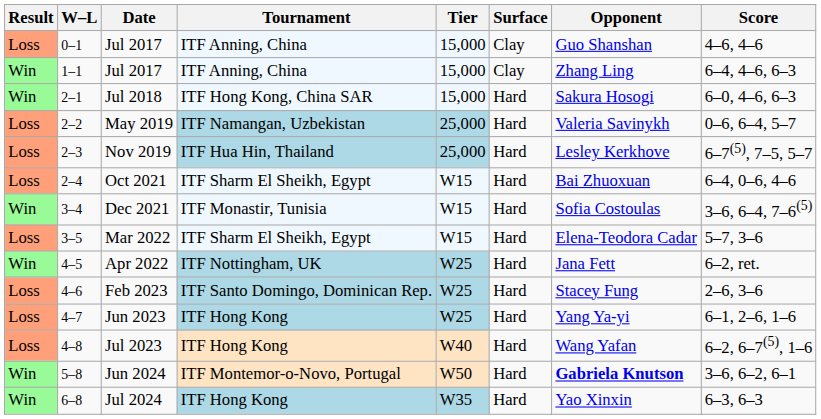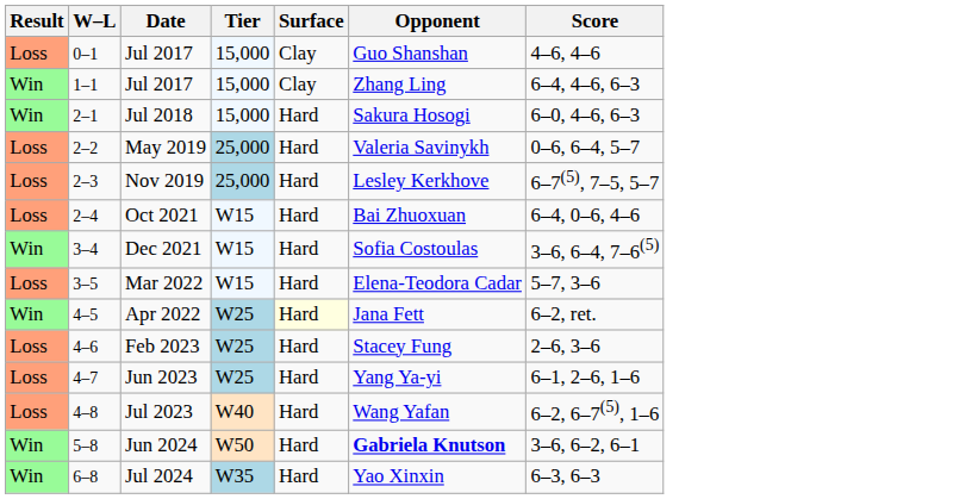 <table class="sortable wikitable">
 <tr>
 <th>Result</th>
 <th class="unsortable">W–L</th>
 <th>Date</th>
-<th>Tournament</th>
 <th>Tier</th>
 <th>Surface</th>
 <th>Opponent</th>
 <th class="unsortable">Score</th>
 </tr>
 <tr>
 <td bgcolor="FFA07A">Loss</td>
 <td><small>0–1</small></td>
 <td>Jul 2017</td>
-<td style="background:#f0f8ff;">ITF Anning, China</td>
 <td style="background:#f0f8ff;">15,000</td>
 <td>Clay</td>
 <td> <a href='#'>Guo Shanshan</a></td>
 <td>4–6, 4–6</td>
 </tr>
 <tr>
 <td style="background:#98fb98;">Win</td>
 <td><small>1–1</small></td>
 <td>Jul 2017</td>
-<td style="background:#f0f8ff;">ITF Anning, China</td>
 <td style="background:#f0f8ff;">15,000</td>
 <td>Clay</td>
 <td> <a href='#'>Zhang Ling</a></td>
 <td>6–4, 4–6, 6–3</td>
 </tr>
 <tr>
 <td style="background:#98fb98;">Win</td>
 <td><small>2–1</small></td>
 <td>Jul 2018</td>
-<td style="background:#f0f8ff;">ITF Hong Kong, China SAR</td>
 <td style="background:#f0f8ff;">15,000</td>
 <td>Hard</td>
 <td> <a href='#'>Sakura Hosogi</a></td>
 <td>6–0, 4–6, 6–3</td>
 </tr>
 <tr>
 <td bgcolor="FFA07A">Loss</td>
 <td><small>2–2</small></td>
 <td>May 2019</td>
-<td style="background:lightblue;">ITF Namangan, Uzbekistan</td>
 <td style="background:lightblue;">25,000</td>
 <td>Hard</td>
 <td> <a href='#'>Valeria Savinykh</a></td>
 <td>0–6, 6–4, 5–7</td>
 </tr>
 <tr>
 <td bgcolor="FFA07A">Loss</td>
 <td><small>2–3</small></td>
 <td>Nov 2019</td>
-<td style="background:lightblue;">ITF Hua Hin, Thailand</td>
 <td style="background:lightblue;">25,000</td>
 <td>Hard</td>
 <td> <a href='#'>Lesley Kerkhove</a></td>
 <td>6–7<sup>(5)</sup>, 7–5, 5–7</td>
 </tr>
 <tr>
 <td bgcolor="FFA07A">Loss</td>
 <td><small>2–4</small></td>
 <td>Oct 2021</td>
-<td style="background:#f0f8ff;">ITF Sharm El Sheikh, Egypt</td>
 <td style="background:#f0f8ff;">W15</td>
 <td>Hard</td>
 <td> <a href='#'>Bai Zhuoxuan</a></td>
 <td>6–4, 0–6, 4–6</td>
 </tr>
 <tr>
 <td style="background:#98fb98;">Win</td>
 <td><small>3–4</small></td>
 <td>Dec 2021</td>
-<td style="background:#f0f8ff;">ITF Monastir, Tunisia</td>
 <td style="background:#f0f8ff;">W15</td>
 <td>Hard</td>
 <td> <a href='#'>Sofia Costoulas</a></td>
 <td>3–6, 6–4, 7–6<sup>(5)</sup></td>
 </tr>
 <tr>
 <td bgcolor="FFA07A">Loss</td>
 <td><small>3–5</small></td>
 <td>Mar 2022</td>
-<td style="background:#f0f8ff;">ITF Sharm El Sheikh, Egypt</td>
 <td style="background:#f0f8ff;">W15</td>
 <td>Hard</td>
 <td> <a href='#'>Elena-Teodora Cadar</a></td>
 <td>5–7, 3–6</td>
 </tr>
 <tr>
 <td style="background:#98fb98;">Win</td>
 <td><small>4–5</small></td>
 <td>Apr 2022</td>
-<td style="background:lightblue;">ITF Nottingham, UK</td>
 <td style="background:lightblue;">W25</td>
-<td>Hard</td>
+<td style="background: lightyellow;">Hard</td>
 <td> <a href='#'>Jana Fett</a></td>
 <td>6–2, ret.</td>
 </tr>
 <tr>
 <td bgcolor="FFA07A">Loss</td>
 <td><small>4–6</small></td>
 <td>Feb 2023</td>
-<td style="background:lightblue;">ITF Santo Domingo, Dominican Rep.</td>
 <td style="background:lightblue;">W25</td>
 <td>Hard</td>
 <td> <a href='#'>Stacey Fung</a></td>
 <td>2–6, 3–6</td>
 </tr>
 <tr>
 <td bgcolor="FFA07A">Loss</td>
 <td><small>4–7</small></td>
 <td>Jun 2023</td>
-<td style="background:lightblue;">ITF Hong Kong</td>
 <td style="background:lightblue;">W25</td>
 <td>Hard</td>
 <td> <a href='#'>Yang Ya-yi</a></td>
 <td>6–1, 2–6, 1–6</td>
 </tr>
 <tr>
 <td bgcolor="FFA07A">Loss</td>
 <td><small>4–8</small></td>
 <td>Jul 2023</td>
-<td style="background:#ffe4c4;">ITF Hong Kong</td>
 <td style="background:#ffe4c4;">W40</td>
 <td>Hard</td>
 <td> <a href='#'>Wang Yafan</a></td>
 <td>6–2, 6–7<sup>(5)</sup>, 1–6</td>
 </tr>
 <tr>
 <td style="background:#98fb98;">Win</td>
 <td><small>5–8</small></td>
 <td>Jun 2024</td>
-<td style="background:#ffe4c4;">ITF Montemor-o-Novo, Portugal</td>
 <td style="background:#ffe4c4;">W50</td>
 <td>Hard</td>
 <td><strong> <a href='#'>Gabriela Knutson</a></strong></td>
 <td>3–6, 6–2, 6–1</td>
 </tr>
 <tr>
 <td style="background:#98fb98;">Win</td>
 <td><small>6–8</small></td>
 <td>Jul 2024</td>
-<td style="background:lightblue;">ITF Hong Kong</td>
 <td style="background:lightblue;">W35</td>
 <td>Hard</td>
 <td> <a href='#'>Yao Xinxin</a></td>
 <td>6–3, 6–3</td>
 </tr>
 </table>
